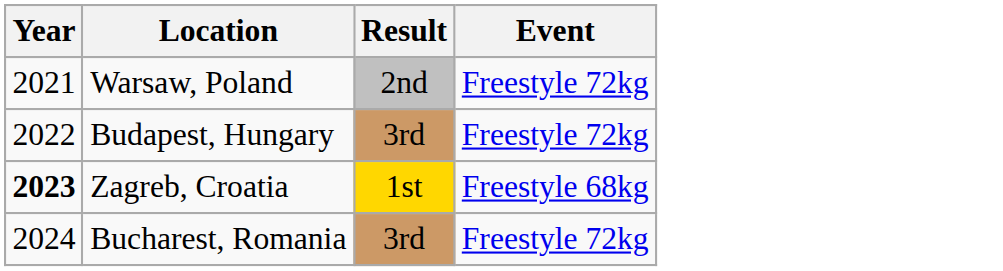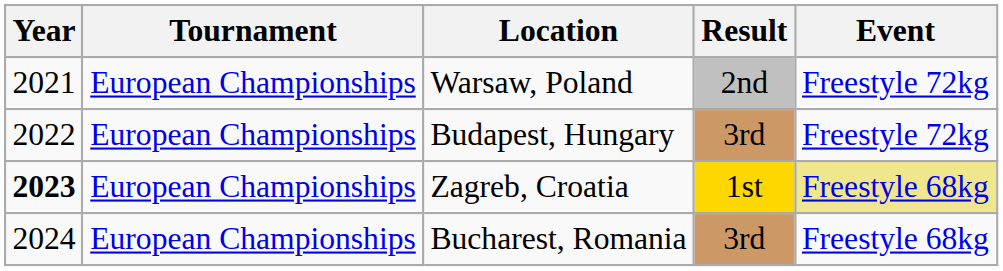 <table class="wikitable" style="font-size:95%;">
 <tr>
 <th>Year</th>
+<th>Tournament</th>
 <th>Location</th>
 <th>Result</th>
 <th>Event</th>
 </tr>
 <tr>
 <td>2021</td>
+<td><a href='#'>European Championships</a></td>
 <td>Warsaw, Poland</td>
 <td align="center" bgcolor="silver">2nd</td>
 <td><a href='#'>Freestyle 72kg</a></td>
 </tr>
 <tr>
 <td>2022</td>
+<td><a href='#'>European Championships</a></td>
 <td>Budapest, Hungary</td>
 <td align="center" bgcolor="cc9966">3rd</td>
 <td><a href='#'>Freestyle 72kg</a></td>
 </tr>
 <tr>
 <td><strong>2023</strong></td>
+<td><a href='#'>European Championships</a></td>
 <td>Zagreb, Croatia</td>
 <td align="center" bgcolor="gold">1st</td>
-<td><a href='#'>Freestyle 68kg</a></td>
+<td style="background: khaki;"><a href='#'>Freestyle 68kg</a></td>
 </tr>
 <tr>
 <td>2024</td>
+<td><a href='#'>European Championships</a></td>
 <td>Bucharest, Romania</td>
 <td align="center" bgcolor="cc9966">3rd</td>
-<td><a href='#'>Freestyle 72kg</a></td>
+<td><a href='#'>Freestyle 68kg</a></td>
 </tr>
 </table>
